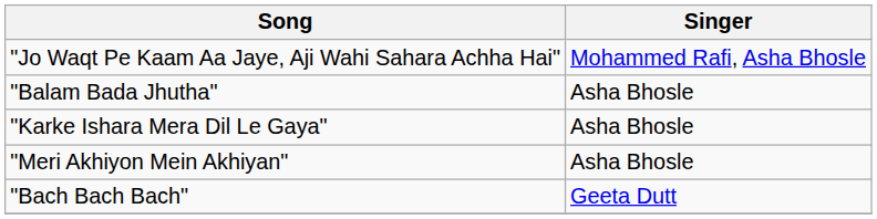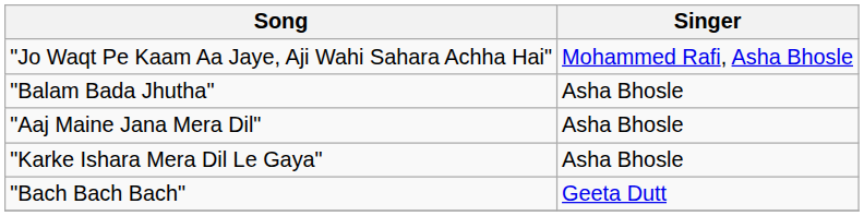 <table class="wikitable">
 <tr>
 <th>Song</th>
 <th>Singer</th>
 </tr>
 <tr>
 <td>"Jo Waqt Pe Kaam Aa Jaye, Aji Wahi Sahara Achha Hai"</td>
 <td><a href='#'>Mohammed Rafi</a>, <a href='#'>Asha Bhosle</a></td>
 </tr>
 <tr>
 <td>"Balam Bada Jhutha"</td>
 <td>Asha Bhosle</td>
 </tr>
 <tr>
-<td>"Karke Ishara Mera Dil Le Gaya"</td>
+<td>"Aaj Maine Jana Mera Dil"</td>
 <td>Asha Bhosle</td>
 </tr>
 <tr>
-<td>"Meri Akhiyon Mein Akhiyan"</td>
+<td>"Karke Ishara Mera Dil Le Gaya"</td>
 <td>Asha Bhosle</td>
 </tr>
 <tr>
 <td>"Bach Bach Bach"</td>
 <td><a href='#'>Geeta Dutt</a></td>
 </tr>
 <tr>
 </tr>
 </table>
